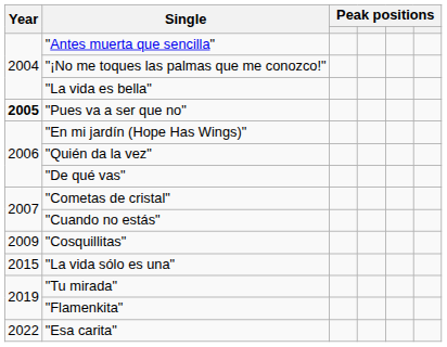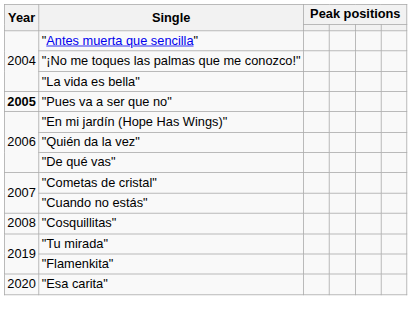 <table class="wikitable">
 <tr>
 <th rowspan="2">Year</th>
 <th rowspan="2">Single</th>
 <th colspan="4">Peak positions</th>
 </tr>
 <tr>
 <th width="25"></th>
 <th width="25"></th>
 <th width="25"></th>
 <th width="25"></th>
 </tr>
 <tr>
 <td rowspan="3">2004</td>
 <td>"<a href='#'>Antes muerta que sencilla</a>"</td>
 <td></td>
 <td></td>
 <td></td>
 <td></td>
 </tr>
 <tr>
 <td>"¡No me toques las palmas que me conozco!"</td>
 <td></td>
 <td></td>
 <td></td>
 <td></td>
 </tr>
 <tr>
 <td>"La vida es bella"</td>
 <td></td>
 <td></td>
 <td></td>
 <td></td>
 </tr>
 <tr>
 <td><strong>2005</strong></td>
 <td>"Pues va a ser que no"</td>
 <td></td>
 <td></td>
 <td></td>
 <td></td>
 </tr>
 <tr>
 <td rowspan="3">2006</td>
 <td>"En mi jardín (Hope Has Wings)"<br></td>
 <td></td>
 <td></td>
 <td></td>
 <td></td>
 </tr>
 <tr>
 <td>"Quién da la vez"<br></td>
 <td></td>
 <td></td>
 <td></td>
 <td></td>
 </tr>
 <tr>
 <td>"De qué vas"</td>
 <td></td>
 <td></td>
 <td></td>
 <td></td>
 </tr>
 <tr>
 <td rowspan="2">2007</td>
 <td>"Cometas de cristal"<br></td>
 <td></td>
 <td></td>
 <td></td>
 <td></td>
 </tr>
 <tr>
 <td>"Cuando no estás"</td>
 <td></td>
 <td></td>
 <td></td>
 <td></td>
 </tr>
 <tr>
-<td>2009</td>
+<td>2008</td>
 <td>"Cosquillitas"</td>
-<td></td>
-<td></td>
-<td></td>
-<td></td>
-</tr>
-<tr>
-<td>2015</td>
-<td>"La vida sólo es una"</td>
 <td></td>
 <td></td>
 <td></td>
 <td></td>
 </tr>
 <tr>
 <td rowspan="2">2019</td>
 <td>"Tu mirada"</td>
 <td></td>
 <td></td>
 <td></td>
 <td></td>
 </tr>
 <tr>
 <td>"Flamenkita"</td>
 <td></td>
 <td></td>
 <td></td>
 <td></td>
 </tr>
 <tr>
-<td>2022</td>
+<td>2020</td>
 <td>"Esa carita"<br></td>
 <td></td>
 <td></td>
 <td></td>
 <td></td>
 </tr>
 </table>
